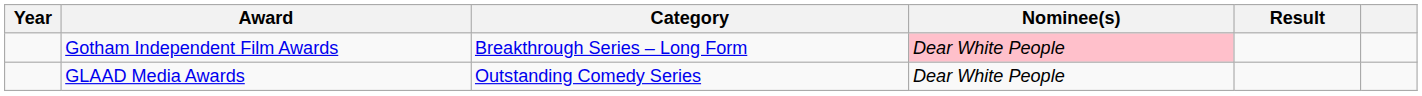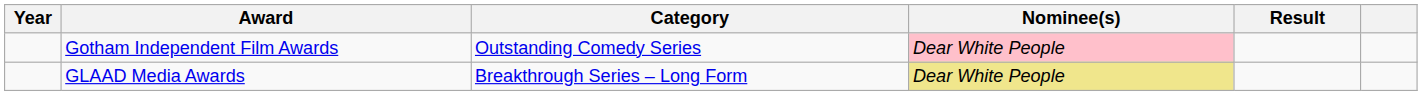 <table class="wikitable sortable plainrowheaders" style="width:99%;">
 <tr>
 <th width="4%">Year</th>
 <th width="29%">Award</th>
 <th width="31%">Category</th>
 <th width="23%">Nominee(s)</th>
 <th width="9%">Result</th>
 <th scope="col" class="unsortable" width="4%"></th>
 </tr>
 <tr>
 <td></td>
 <td><a href='#'>Gotham Independent Film Awards</a></td>
-<td><a href='#'>Breakthrough Series – Long Form</a></td>
+<td><a href='#'>Outstanding Comedy Series</a></td>
 <td style="background: pink;"><em>Dear White People</em></td>
 <td></td>
 <td align="center"></td>
 </tr>
 <tr>
 <td></td>
 <td><a href='#'>GLAAD Media Awards</a></td>
-<td><a href='#'>Outstanding Comedy Series</a></td>
-<td><em>Dear White People</em></td>
+<td><a href='#'>Breakthrough Series – Long Form</a></td>
+<td style="background: khaki;"><em>Dear White People</em></td>
 <td></td>
 <td align="center"></td>
 </tr>
 </table>
